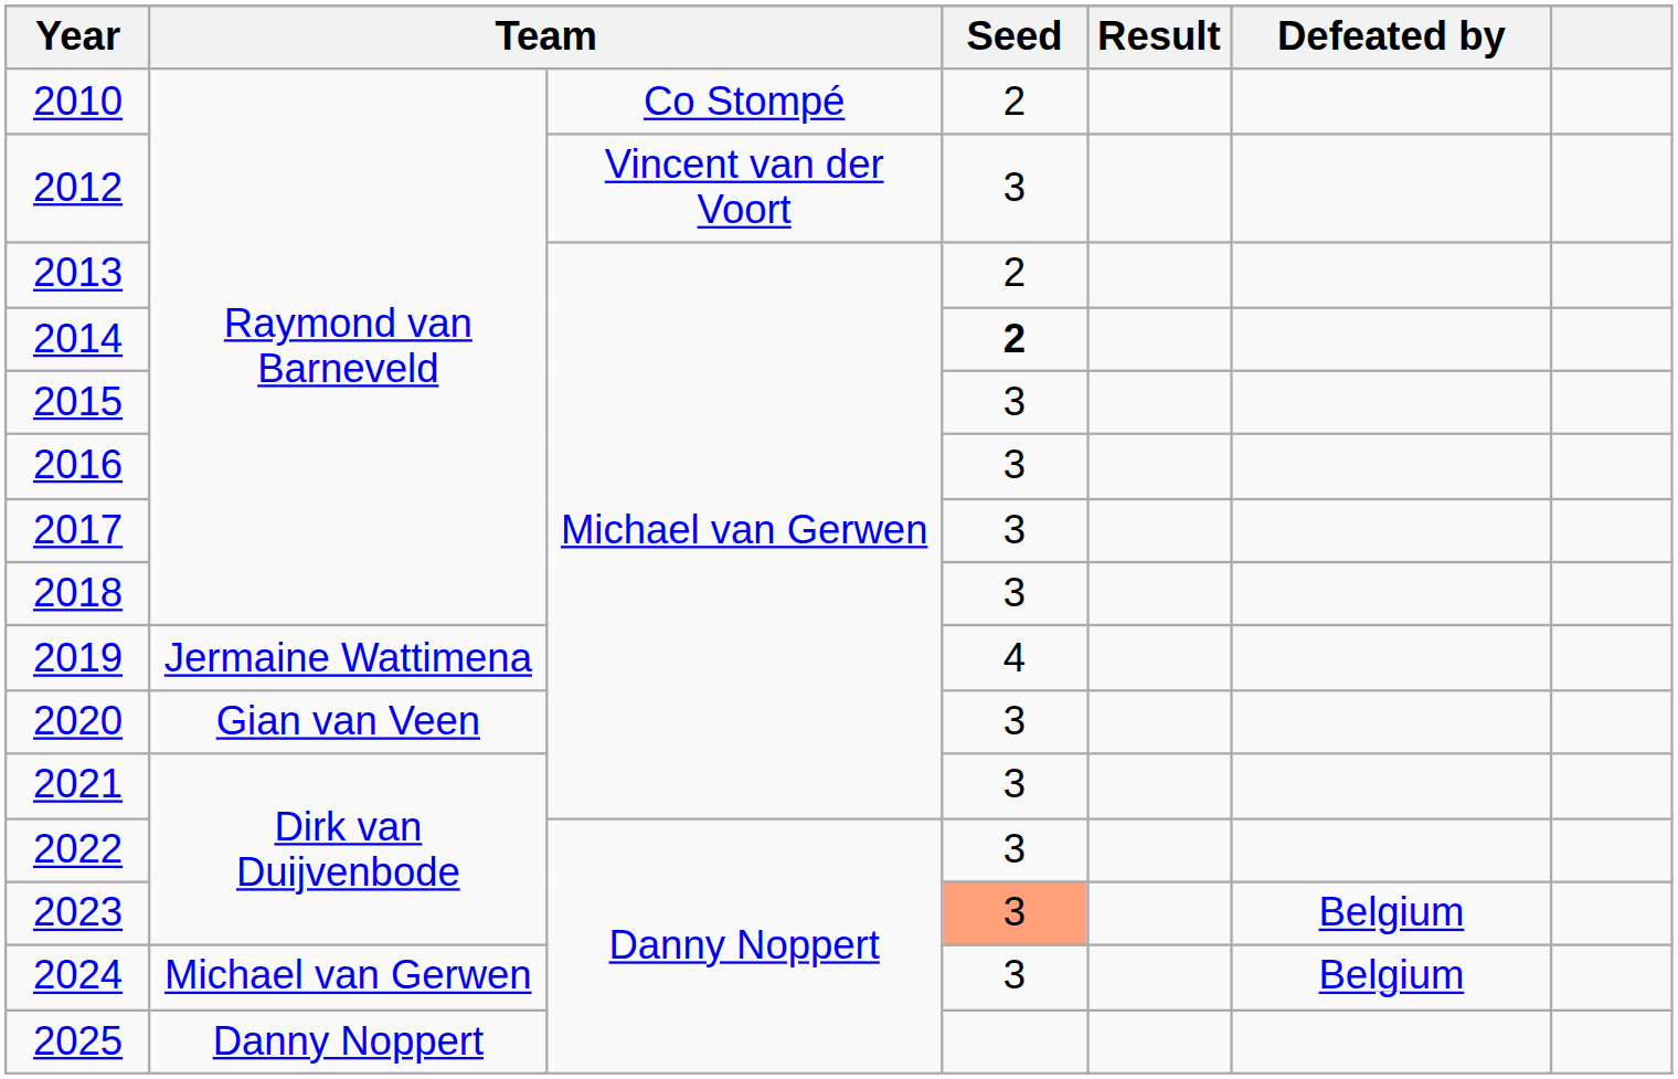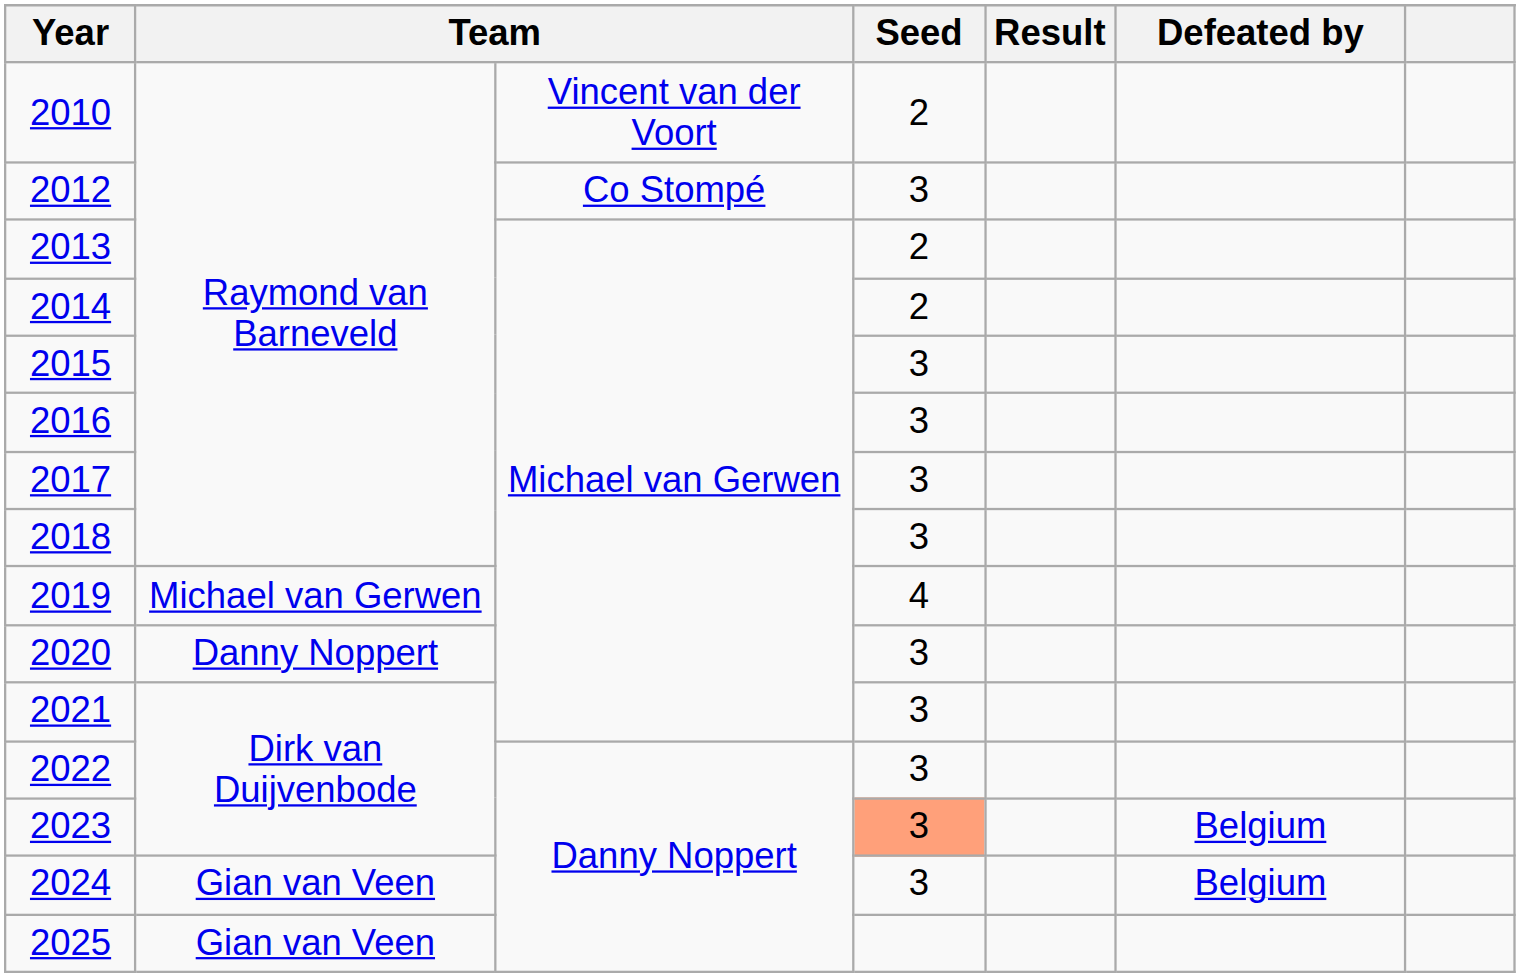 <table class="wikitable" style="text-align: center;">
 <tr style= "background: #e2e2e2;">
 </tr>
 <tr style="background: #efefef;">
 <th width=50px>Year</th>
 <th colspan="2">Team</th>
 <th width=50px>Seed</th>
 <th width=50px>Result</th>
 <th width=120px>Defeated by</th>
 <th width=40px></th>
 </tr>
 <tr>
 <td><a href='#'>2010</a></td>
 <td rowspan=8 width=150px><a href='#'>Raymond van Barneveld</a></td>
-<td width=150px><a href='#'>Co Stompé</a></td>
+<td><a href='#'>Vincent van der Voort</a></td>
 <td>2</td>
 <td></td>
 <td></td>
 <td></td>
 </tr>
 <tr>
 <td><a href='#'>2012</a></td>
-<td><a href='#'>Vincent van der Voort</a></td>
+<td width=150px><a href='#'>Co Stompé</a></td>
 <td>3</td>
 <td></td>
 <td> </td>
 <td></td>
 </tr>
 <tr>
 <td><a href='#'>2013</a></td>
 <td rowspan=9><a href='#'>Michael van Gerwen</a></td>
 <td>2</td>
 <td></td>
 <td> </td>
 <td></td>
 </tr>
 <tr>
 <td><a href='#'>2014</a></td>
-<td><strong>2</strong></td>
+<td>2</td>
 <td></td>
 <td></td>
 <td></td>
 </tr>
 <tr>
 <td><a href='#'>2015</a></td>
 <td>3</td>
 <td></td>
 <td> </td>
 <td></td>
 </tr>
 <tr>
 <td><a href='#'>2016</a></td>
 <td>3</td>
 <td></td>
 <td> </td>
 <td></td>
 </tr>
 <tr>
 <td><a href='#'>2017</a></td>
 <td>3</td>
 <td></td>
 <td></td>
 <td></td>
 </tr>
 <tr>
 <td><a href='#'>2018</a></td>
 <td>3</td>
 <td></td>
 <td></td>
 <td></td>
 </tr>
 <tr>
 <td><a href='#'>2019</a></td>
-<td><a href='#'>Jermaine Wattimena</a></td>
+<td><a href='#'>Michael van Gerwen</a></td>
 <td>4</td>
 <td></td>
 <td> </td>
 <td></td>
 </tr>
 <tr>
 <td><a href='#'>2020</a></td>
-<td><a href='#'>Gian van Veen</a></td>
+<td><a href='#'>Danny Noppert</a></td>
 <td>3</td>
 <td></td>
 <td> </td>
 <td></td>
 </tr>
 <tr>
 <td><a href='#'>2021</a></td>
 <td rowspan=3><a href='#'>Dirk van Duijvenbode</a></td>
 <td>3</td>
 <td></td>
 <td> </td>
 <td></td>
 </tr>
 <tr>
 <td><a href='#'>2022</a></td>
 <td rowspan=4><a href='#'>Danny Noppert</a></td>
 <td>3</td>
 <td></td>
 <td> </td>
 <td></td>
 </tr>
 <tr>
 <td><a href='#'>2023</a></td>
 <td style="background: lightsalmon;">3</td>
 <td></td>
 <td> <a href='#'>Belgium</a></td>
 <td></td>
 </tr>
 <tr>
 <td><a href='#'>2024</a></td>
-<td><a href='#'>Michael van Gerwen</a></td>
+<td><a href='#'>Gian van Veen</a></td>
 <td>3</td>
 <td></td>
 <td> <a href='#'>Belgium</a></td>
 <td></td>
 </tr>
 <tr>
 <td><a href='#'>2025</a></td>
-<td><a href='#'>Danny Noppert</a></td>
+<td><a href='#'>Gian van Veen</a></td>
 <td></td>
 <td></td>
 <td></td>
 <td></td>
 </tr>
 </table>
